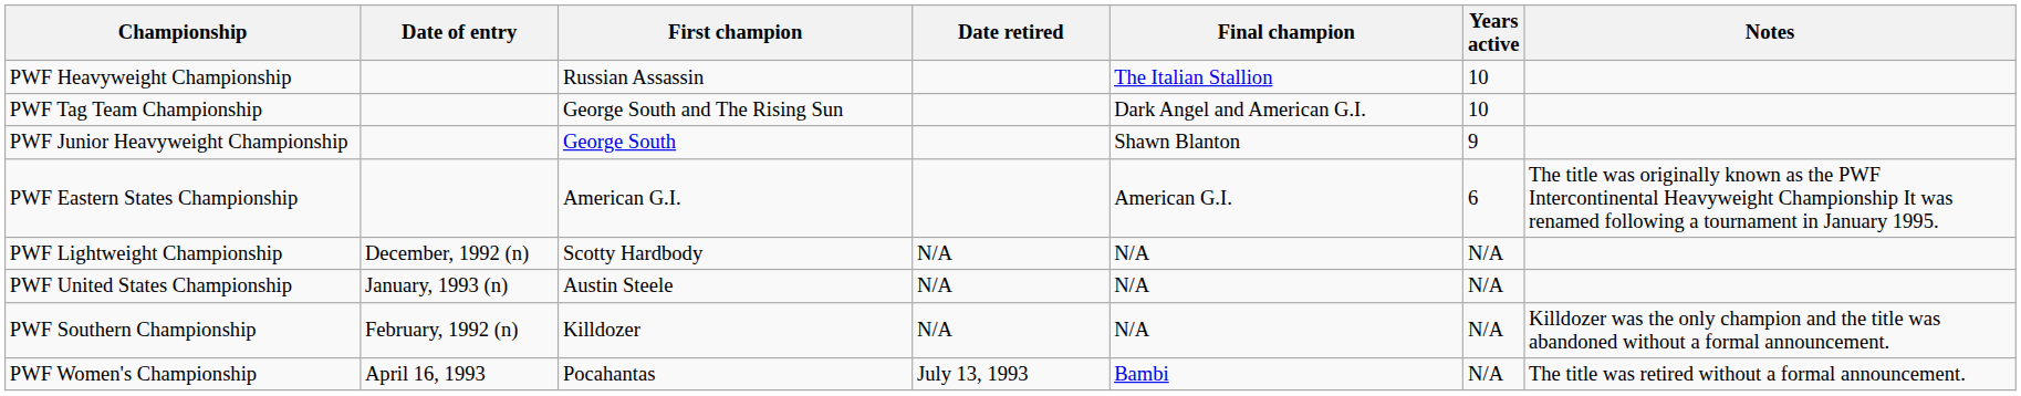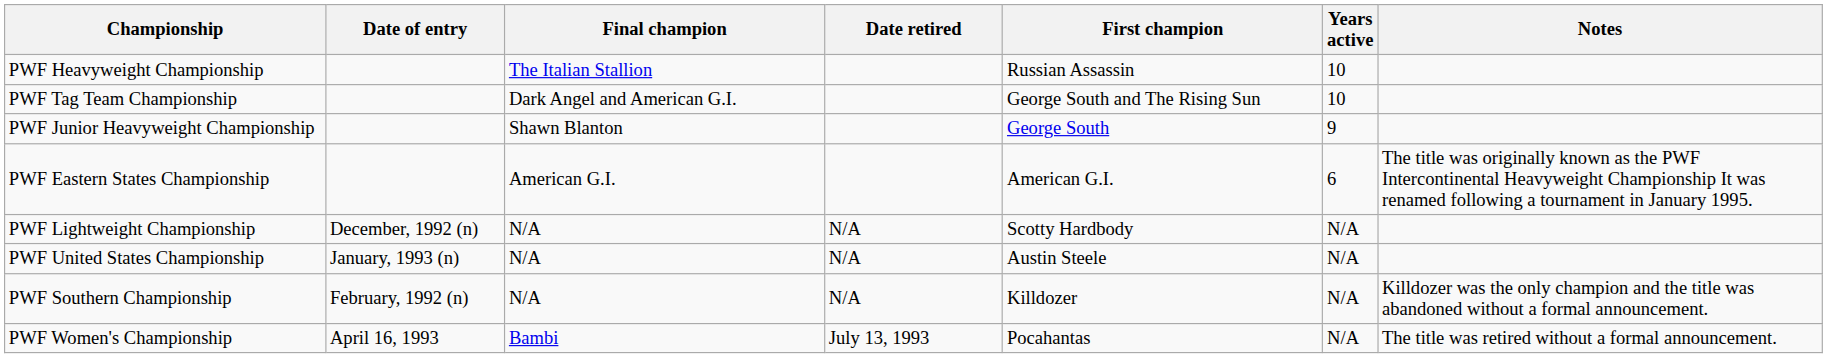 <table class="wikitable sortable" border="2">
 <tr>
 <th width="18%">Championship</th>
 <th width="10%">Date of entry</th>
+<th class="unsortable" width="18%">Final champion</th>
+<th width="10%">Date retired</th>
 <th class="unsortable" width="18%">First champion</th>
-<th width="10%">Date retired</th>
-<th class="unsortable" width="18%">Final champion</th>
 <th width="0">Years active</th>
 <th class="unsortable" width="25%">Notes</th>
 </tr>
 <tr>
 <td>PWF Heavyweight Championship</td>
 <td></td>
+<td><a href='#'>The Italian Stallion</a></td>
+<td></td>
 <td>Russian Assassin</td>
-<td></td>
-<td><a href='#'>The Italian Stallion</a></td>
 <td>10</td>
 <td></td>
 </tr>
 <tr>
 <td>PWF Tag Team Championship</td>
 <td></td>
+<td>Dark Angel and American G.I.</td>
+<td></td>
 <td>George South and The Rising Sun</td>
-<td></td>
-<td>Dark Angel and American G.I.</td>
 <td>10</td>
 <td></td>
 </tr>
 <tr>
 <td>PWF Junior Heavyweight Championship</td>
 <td></td>
+<td>Shawn Blanton</td>
+<td></td>
 <td><a href='#'>George South</a></td>
-<td></td>
-<td>Shawn Blanton</td>
 <td>9</td>
 <td></td>
 </tr>
 <tr>
 <td>PWF Eastern States Championship</td>
 <td></td>
 <td>American G.I.</td>
 <td></td>
 <td>American G.I.</td>
 <td>6</td>
 <td>The title was originally known as the PWF Intercontinental Heavyweight Championship It was renamed following a tournament in January 1995.</td>
 </tr>
 <tr>
 <td>PWF Lightweight Championship</td>
 <td>December, 1992 (n)</td>
-<td>Scotty Hardbody</td>
 <td>N/A</td>
 <td>N/A</td>
+<td>Scotty Hardbody</td>
 <td>N/A</td>
 <td></td>
 </tr>
 <tr>
 <td>PWF United States Championship</td>
 <td>January, 1993 (n)</td>
-<td>Austin Steele</td>
 <td>N/A</td>
 <td>N/A</td>
+<td>Austin Steele</td>
 <td>N/A</td>
 <td></td>
 </tr>
 <tr>
 <td>PWF Southern Championship</td>
 <td>February, 1992 (n)</td>
-<td>Killdozer</td>
 <td>N/A</td>
 <td>N/A</td>
+<td>Killdozer</td>
 <td>N/A</td>
 <td>Killdozer was the only champion and the title was abandoned without a formal announcement.</td>
 </tr>
 <tr>
 <td>PWF Women's Championship</td>
 <td>April 16, 1993</td>
+<td><a href='#'>Bambi</a></td>
+<td>July 13, 1993</td>
 <td>Pocahantas</td>
-<td>July 13, 1993</td>
-<td><a href='#'>Bambi</a></td>
 <td>N/A</td>
 <td>The title was retired without a formal announcement.</td>
 </tr>
 </table>
